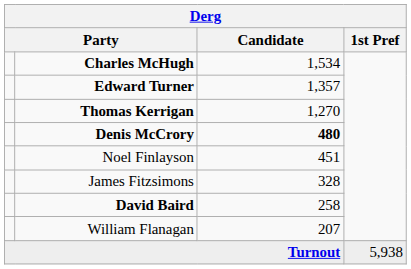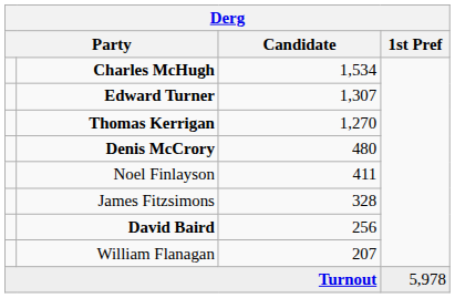 <table class="wikitable">
 <tr>
 <th colspan="4" align="center"><a href='#'>Derg</a></th>
 </tr>
 <tr>
 <th colspan="2" align="center" width=200>Party</th>
 <th width=150>Candidate</th>
 <th width=60>1st Pref</th>
 </tr>
 <tr>
 <td></td>
 <td align="right"><strong>Charles McHugh</strong></td>
 <td align="right">1,534</td>
 </tr>
 <tr>
 <td></td>
 <td align="right"><strong>Edward Turner</strong></td>
-<td align="right">1,357</td>
+<td align="right">1,307</td>
 </tr>
 <tr>
 <td></td>
 <td align="right"><strong>Thomas Kerrigan</strong></td>
 <td align="right">1,270</td>
 </tr>
 <tr>
 <td></td>
 <td align="right"><strong>Denis McCrory</strong></td>
-<td align="right"><strong>480</strong></td>
+<td align="right">480</td>
 </tr>
 <tr>
 <td></td>
 <td align="right">Noel Finlayson</td>
-<td align="right">451</td>
+<td align="right">411</td>
 </tr>
 <tr>
 <td></td>
 <td align="right">James Fitzsimons</td>
 <td align="right">328</td>
 </tr>
 <tr>
 <td></td>
 <td align="right"><strong>David Baird</strong></td>
-<td align="right">258</td>
+<td align="right">256</td>
 </tr>
 <tr>
 <td></td>
 <td align="right">William Flanagan</td>
 <td align="right">207</td>
 </tr>
 <tr bgcolor="EEEEEE">
 <td colspan=3 align="right"><strong><a href='#'>Turnout</a></strong></td>
-<td align="right">5,938</td>
+<td align="right">5,978</td>
 </tr>
 </table>
